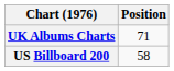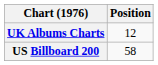 <table class="wikitable sortable plainrowheaders" style="text-align:center;">
 <tr>
 <th scope="col">Chart (1976)</th>
 <th scope="col">Position</th>
 </tr>
 <tr>
 <th scope="row"><a href='#'>UK Albums Charts</a></th>
-<td>71</td>
+<td>12</td>
 </tr>
 <tr>
 <th scope="row">US <a href='#'>Billboard 200</a></th>
 <td>58</td>
 </tr>
 </table>
